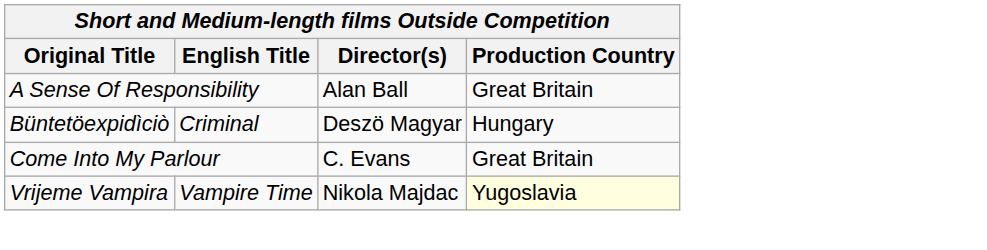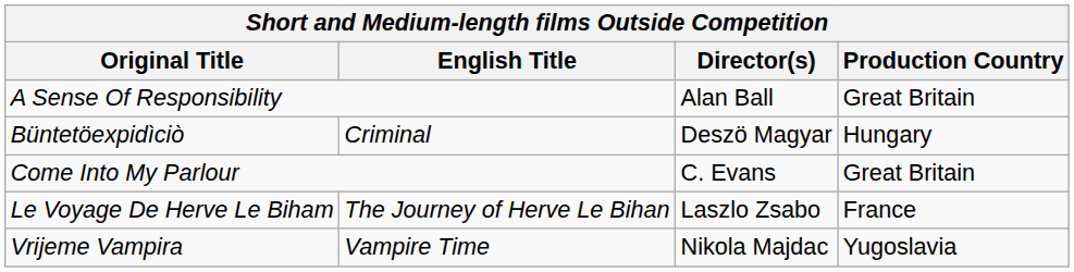 <table class="wikitable">
 <tr>
 <th colspan="4"><em>Short and Medium-length films Outside Competition</em></th>
 </tr>
 <tr>
 <th>Original Title</th>
 <th>English Title</th>
 <th>Director(s)</th>
 <th>Production Country</th>
 </tr>
 <tr>
 <td colspan="2"><em>A Sense Of Responsibility</em></td>
 <td>Alan Ball</td>
 <td>Great Britain</td>
 </tr>
 <tr>
 <td><em>Büntetöexpidìciò</em></td>
 <td><em>Criminal</em></td>
 <td>Deszö Magyar</td>
 <td>Hungary</td>
 </tr>
 <tr>
 <td colspan="2"><em>Come Into My Parlour</em></td>
 <td>C. Evans</td>
 <td>Great Britain</td>
 </tr>
 <tr>
+<td><em>Le Voyage De Herve Le Biham</em></td>
+<td><em>The Journey of Herve Le Bihan</em></td>
+<td>Laszlo Zsabo</td>
+<td>France</td>
+</tr>
+<tr>
 <td><em>Vrijeme Vampira</em></td>
 <td><em>Vampire Time</em></td>
 <td>Nikola Majdac</td>
-<td style="background: lightyellow;">Yugoslavia</td>
+<td>Yugoslavia</td>
 </tr>
 </table>
